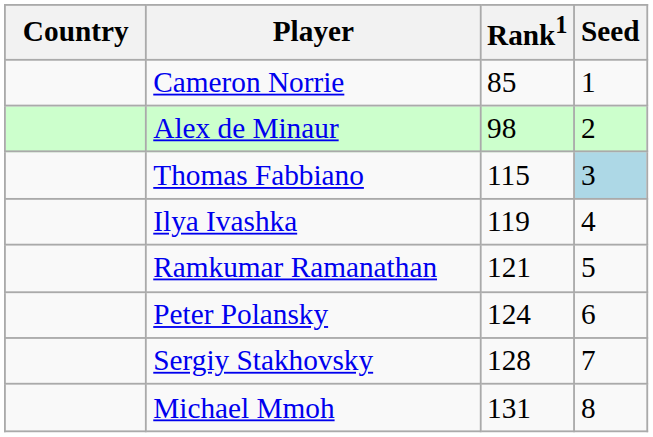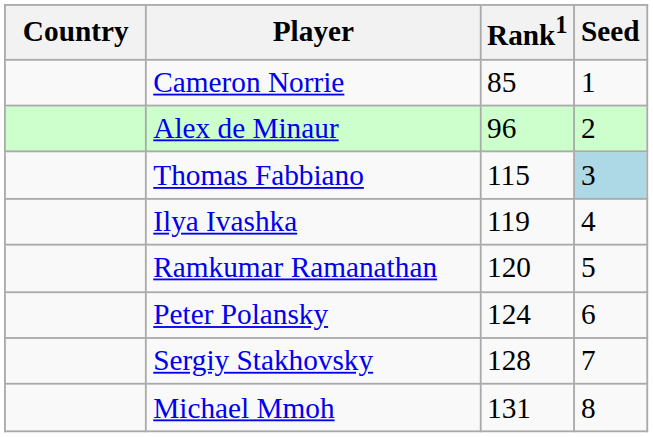 <table class="wikitable" border="1">
 <tr>
 <th width="70">Country</th>
 <th width="175">Player</th>
 <th>Rank<sup>1</sup></th>
 <th>Seed</th>
 </tr>
 <tr>
 <td></td>
 <td><a href='#'>Cameron Norrie</a></td>
 <td>85</td>
 <td>1</td>
 </tr>
 <tr style="background:#cfc;">
 <td></td>
 <td><a href='#'>Alex de Minaur</a></td>
-<td>98</td>
+<td>96</td>
 <td>2</td>
 </tr>
 <tr>
 <td></td>
 <td><a href='#'>Thomas Fabbiano</a></td>
 <td>115</td>
 <td style="background: lightblue;">3</td>
 </tr>
 <tr>
 <td></td>
 <td><a href='#'>Ilya Ivashka</a></td>
 <td>119</td>
 <td>4</td>
 </tr>
 <tr>
 <td></td>
 <td><a href='#'>Ramkumar Ramanathan</a></td>
-<td>121</td>
+<td>120</td>
 <td>5</td>
 </tr>
 <tr>
 <td></td>
 <td><a href='#'>Peter Polansky</a></td>
 <td>124</td>
 <td>6</td>
 </tr>
 <tr>
 <td></td>
 <td><a href='#'>Sergiy Stakhovsky</a></td>
 <td>128</td>
 <td>7</td>
 </tr>
 <tr>
 <td></td>
 <td><a href='#'>Michael Mmoh</a></td>
 <td>131</td>
 <td>8</td>
 </tr>
 </table>
